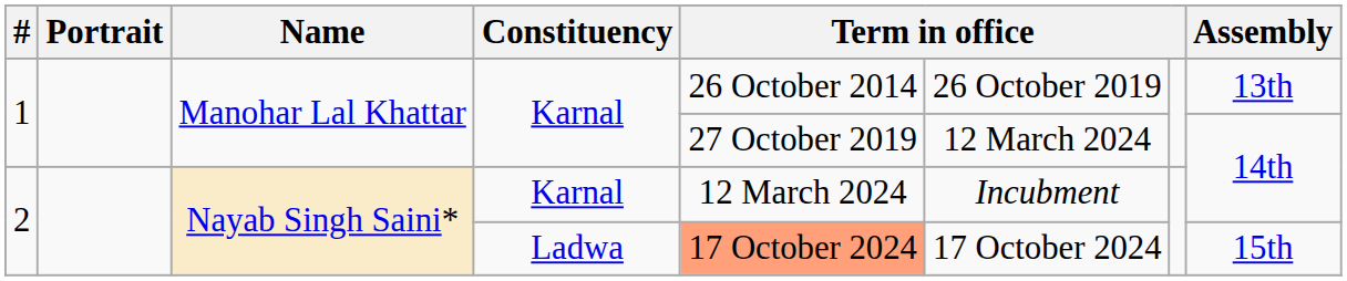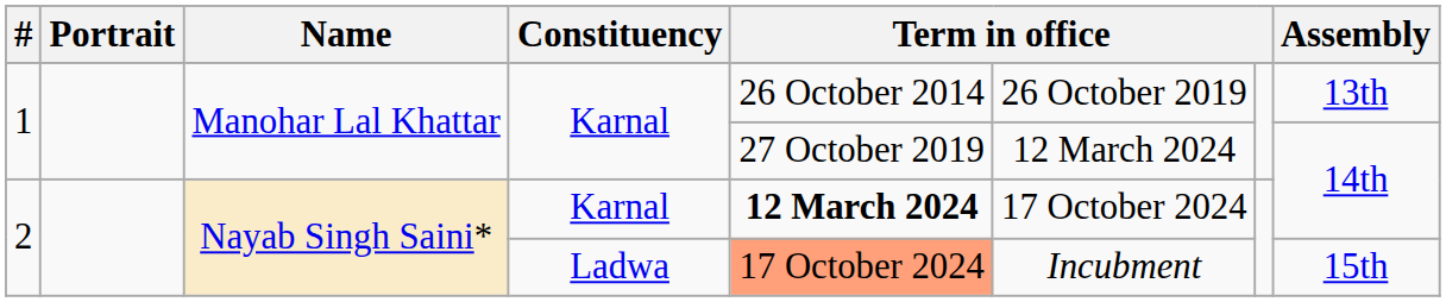 <table class="wikitable plainrowheaders" style="text-align:center">
 <tr align=center>
 <th>#</th>
 <th>Portrait</th>
 <th>Name</th>
 <th>Constituency</th>
 <th colspan="3">Term in office</th>
 <th>Assembly</th>
 </tr>
 <tr align="center">
 <td rowspan="2">1</td>
 <td rowspan="2"></td>
 <td rowspan="2"><a href='#'>Manohar Lal Khattar</a></td>
 <td rowspan="2"><a href='#'>Karnal</a></td>
 <td>26 October 2014</td>
 <td>26 October 2019</td>
 <td rowspan="2"></td>
 <td><a href='#'>13th</a></td>
 </tr>
 <tr align="center">
 <td>27 October 2019</td>
 <td>12 March 2024</td>
 <td rowspan=2><a href='#'>14th</a></td>
 </tr>
 <tr>
 <td rowspan="2">2</td>
 <td rowspan="2"></td>
 <td rowspan="2" style="background:#faecc8;text-align:center;"><a href='#'>Nayab Singh Saini</a>*</td>
 <td rowspan="1"><a href='#'>Karnal</a></td>
-<td>12 March 2024</td>
-<td><em>Incubment</em></td>
+<td><strong>12 March 2024</strong></td>
+<td>17 October 2024</td>
 <td rowspan="2"></td>
 </tr>
 <tr align="center">
 <td><a href='#'>Ladwa</a></td>
 <td style="background: lightsalmon;">17 October 2024</td>
-<td>17 October 2024</td>
+<td><em>Incubment</em></td>
 <td><a href='#'>15th</a></td>
 </tr>
 </table>
